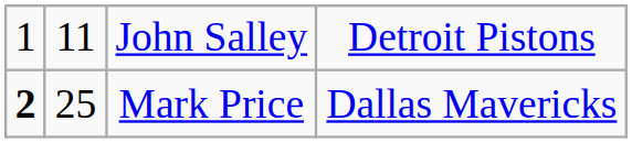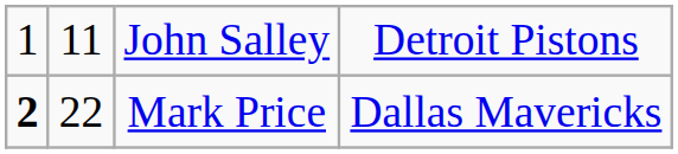 <table class="wikitable">
 <tr style="text-align:center;" bgcolor="">
 <td>1</td>
 <td>11</td>
 <td><a href='#'>John Salley</a></td>
 <td><a href='#'>Detroit Pistons</a></td>
 </tr>
 <tr style="text-align:center;" bgcolor="">
 <td><strong>2</strong></td>
-<td>25</td>
+<td>22</td>
 <td><a href='#'>Mark Price</a></td>
 <td><a href='#'>Dallas Mavericks</a></td>
 </tr>
 </table>
